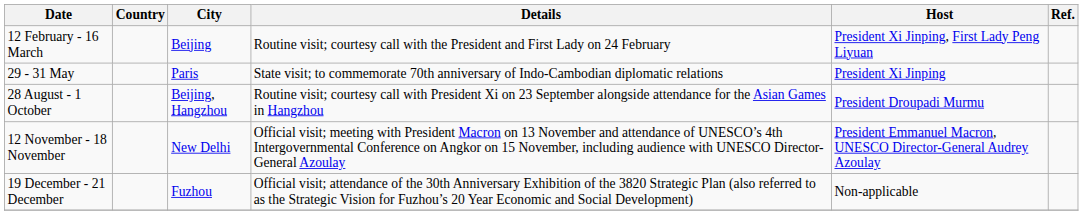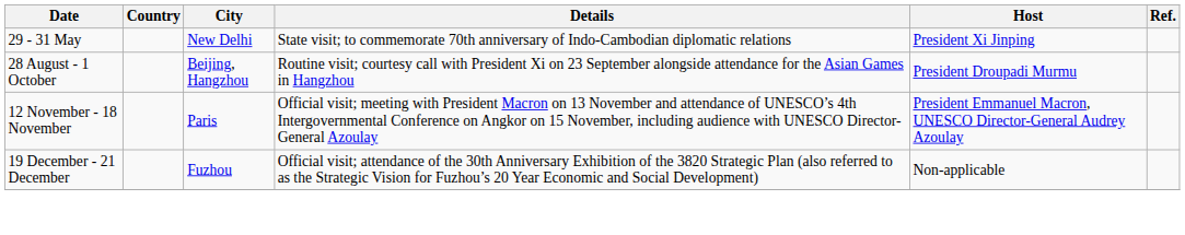 <table class="wikitable sortable" border="1" style="margin: 1em auto 1em auto">
 <tr>
 <th>Date</th>
 <th>Country</th>
 <th>City</th>
 <th>Details</th>
 <th>Host</th>
 <th>Ref.</th>
 </tr>
 <tr>
-<td>12 February - 16 March</td>
-<td></td>
-<td><a href='#'>Beijing</a></td>
-<td>Routine visit; courtesy call with the President and First Lady on 24 February</td>
-<td><a href='#'>President Xi Jinping</a>, <a href='#'>First Lady Peng Liyuan</a></td>
-<td></td>
-</tr>
-<tr>
 <td>29 - 31 May</td>
 <td></td>
-<td><a href='#'>Paris</a></td>
+<td><a href='#'>New Delhi</a></td>
 <td>State visit; to commemorate 70th anniversary of Indo-Cambodian diplomatic relations</td>
 <td><a href='#'>President Xi Jinping</a></td>
 <td></td>
 </tr>
 <tr>
 <td>28 August - 1 October</td>
 <td></td>
 <td><a href='#'>Beijing</a>, <a href='#'>Hangzhou</a></td>
 <td>Routine visit; courtesy call with President Xi on 23 September alongside attendance for the <a href='#'>Asian Games</a> in <a href='#'>Hangzhou</a></td>
 <td><a href='#'>President Droupadi Murmu</a></td>
 <td></td>
 </tr>
 <tr>
 <td>12 November - 18 November</td>
 <td></td>
-<td><a href='#'>New Delhi</a></td>
+<td><a href='#'>Paris</a></td>
 <td>Official visit; meeting with President <a href='#'>Macron</a> on 13 November and attendance of UNESCO’s 4th Intergovernmental Conference on Angkor on 15 November, including audience with UNESCO Director-General <a href='#'>Azoulay</a></td>
 <td><a href='#'>President Emmanuel Macron</a>, <a href='#'>UNESCO Director-General Audrey Azoulay</a></td>
 <td></td>
 </tr>
 <tr>
 <td>19 December - 21 December</td>
 <td></td>
 <td><a href='#'>Fuzhou</a></td>
 <td>Official visit; attendance of the 30th Anniversary Exhibition of the 3820 Strategic Plan (also referred to as the Strategic Vision for Fuzhou’s 20 Year Economic and Social Development)</td>
 <td>Non-applicable</td>
 <td></td>
 </tr>
 <tr>
 </tr>
 </table>
